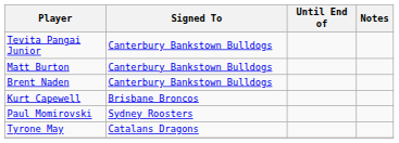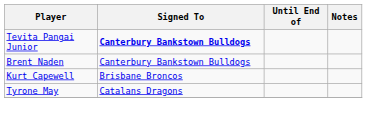 <table class="wikitable" style="font-size:90%">
 <tr style="background:#efefef;">
 <th style="width:120px;">Player</th>
 <th style="width:220px;">Signed To</th>
 <th style="width:80px;">Until End of</th>
 <th style="width:40px;">Notes</th>
 </tr>
 <tr>
 <td><a href='#'>Tevita Pangai Junior</a></td>
-<td> <a href='#'>Canterbury Bankstown Bulldogs</a></td>
-<td></td>
-<td></td>
-</tr>
-<tr>
-<td><a href='#'>Matt Burton</a></td>
-<td> <a href='#'>Canterbury Bankstown Bulldogs</a></td>
+<td><strong> <a href='#'>Canterbury Bankstown Bulldogs</a></strong></td>
 <td></td>
 <td></td>
 </tr>
 <tr>
 <td><a href='#'>Brent Naden</a></td>
 <td> <a href='#'>Canterbury Bankstown Bulldogs</a></td>
 <td></td>
 <td></td>
 </tr>
 <tr>
 <td><a href='#'>Kurt Capewell</a></td>
 <td> <a href='#'>Brisbane Broncos</a></td>
 <td></td>
 <td></td>
 </tr>
 <tr>
-<td><a href='#'>Paul Momirovski</a></td>
-<td> <a href='#'>Sydney Roosters</a></td>
-<td></td>
-<td></td>
-</tr>
-<tr>
 <td><a href='#'>Tyrone May</a></td>
 <td> <a href='#'>Catalans Dragons</a></td>
 <td></td>
 <td></td>
 </tr>
 <tr>
 </tr>
 </table>
